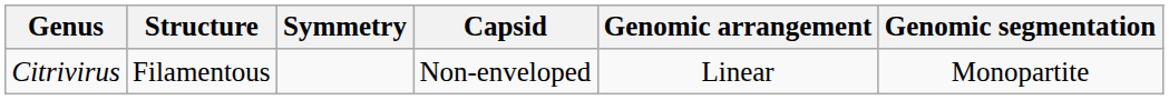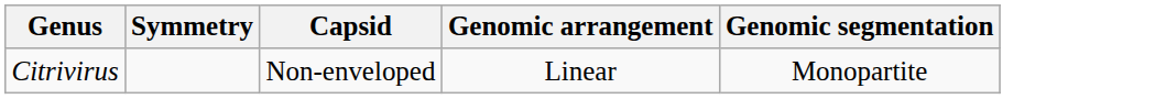 <table class="wikitable sortable" style="text-align:center">
 <tr>
 <th>Genus</th>
-<th>Structure</th>
 <th>Symmetry</th>
 <th>Capsid</th>
 <th>Genomic arrangement</th>
 <th>Genomic segmentation</th>
 </tr>
 <tr>
 <td><em>Citrivirus</em></td>
-<td>Filamentous</td>
 <td></td>
 <td>Non-enveloped</td>
 <td>Linear</td>
 <td>Monopartite</td>
 </tr>
 </table>
